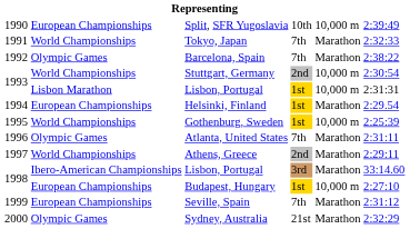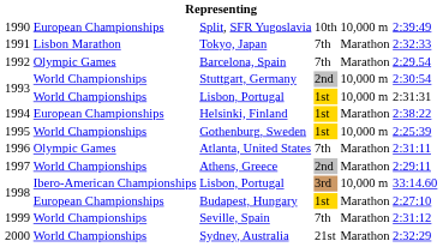 <table>
 <tr>
 <th colspan="6">Representing </th>
 </tr>
 <tr>
 <td>1990</td>
 <td><a href='#'>European Championships</a></td>
 <td><a href='#'>Split</a>, <a href='#'>SFR Yugoslavia</a></td>
 <td>10th</td>
 <td>10,000 m</td>
 <td><a href='#'>2:39:49</a></td>
 </tr>
 <tr>
 <td>1991</td>
-<td><a href='#'>World Championships</a></td>
+<td><a href='#'>Lisbon Marathon</a></td>
 <td><a href='#'>Tokyo, Japan</a></td>
 <td>7th</td>
 <td>Marathon</td>
 <td><a href='#'>2:32:33</a></td>
 </tr>
 <tr>
 <td>1992</td>
 <td><a href='#'>Olympic Games</a></td>
 <td><a href='#'>Barcelona, Spain</a></td>
 <td>7th</td>
 <td>Marathon</td>
-<td><a href='#'>2:38:22</a></td>
+<td><a href='#'>2:29.54</a></td>
 </tr>
 <tr>
 <td rowspan=2>1993</td>
 <td><a href='#'>World Championships</a></td>
 <td><a href='#'>Stuttgart, Germany</a></td>
 <td bgcolor=silver>2nd</td>
 <td>10,000 m</td>
 <td><a href='#'>2:30:54</a></td>
 </tr>
 <tr>
-<td><a href='#'>Lisbon Marathon</a></td>
+<td><a href='#'>World Championships</a></td>
 <td><a href='#'>Lisbon, Portugal</a></td>
 <td bgcolor="gold">1st</td>
 <td>10,000 m</td>
 <td>2:31:31</td>
 </tr>
 <tr>
 <td>1994</td>
 <td><a href='#'>European Championships</a></td>
 <td><a href='#'>Helsinki, Finland</a></td>
 <td bgcolor="gold">1st</td>
 <td>Marathon</td>
-<td><a href='#'>2:29.54</a></td>
+<td><a href='#'>2:38:22</a></td>
 </tr>
 <tr>
 <td>1995</td>
 <td><a href='#'>World Championships</a></td>
 <td><a href='#'>Gothenburg, Sweden</a></td>
 <td bgcolor="gold">1st</td>
 <td>10,000 m</td>
 <td><a href='#'>2:25:39</a></td>
 </tr>
 <tr>
 <td>1996</td>
 <td><a href='#'>Olympic Games</a></td>
 <td><a href='#'>Atlanta, United States</a></td>
 <td>7th</td>
 <td>Marathon</td>
 <td><a href='#'>2:31:11</a></td>
 </tr>
 <tr>
 <td>1997</td>
 <td><a href='#'>World Championships</a></td>
 <td><a href='#'>Athens, Greece</a></td>
 <td bgcolor="silver">2nd</td>
 <td>Marathon</td>
 <td><a href='#'>2:29:11</a></td>
 </tr>
 <tr>
 <td rowspan=2>1998</td>
 <td><a href='#'>Ibero-American Championships</a></td>
 <td><a href='#'>Lisbon, Portugal</a></td>
 <td bgcolor="cc9966">3rd</td>
-<td>Marathon</td>
+<td>10,000 m</td>
 <td><a href='#'>33:14.60</a></td>
 </tr>
 <tr>
 <td><a href='#'>European Championships</a></td>
 <td><a href='#'>Budapest, Hungary</a></td>
 <td bgcolor="gold">1st</td>
-<td>10,000 m</td>
+<td>Marathon</td>
 <td><a href='#'>2:27:10</a></td>
 </tr>
 <tr>
 <td>1999</td>
-<td><a href='#'>European Championships</a></td>
+<td><a href='#'>World Championships</a></td>
 <td><a href='#'>Seville, Spain</a></td>
 <td>7th</td>
 <td>Marathon</td>
 <td><a href='#'>2:31:12</a></td>
 </tr>
 <tr>
 <td>2000</td>
-<td><a href='#'>Olympic Games</a></td>
+<td><a href='#'>World Championships</a></td>
 <td><a href='#'>Sydney, Australia</a></td>
 <td>21st</td>
 <td>Marathon</td>
 <td><a href='#'>2:32:29</a></td>
 </tr>
 </table>
